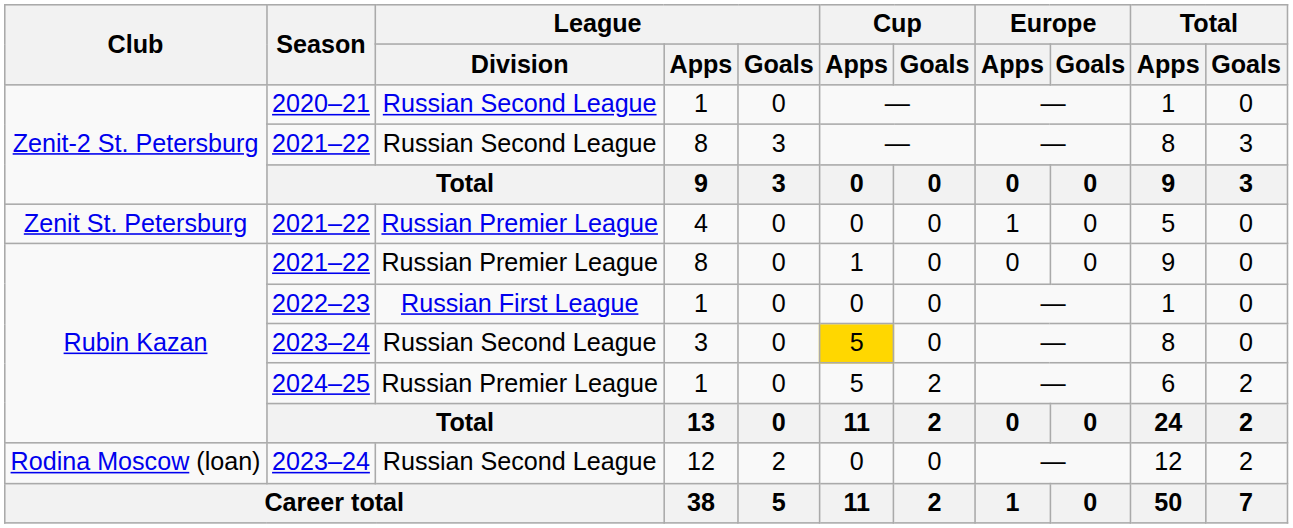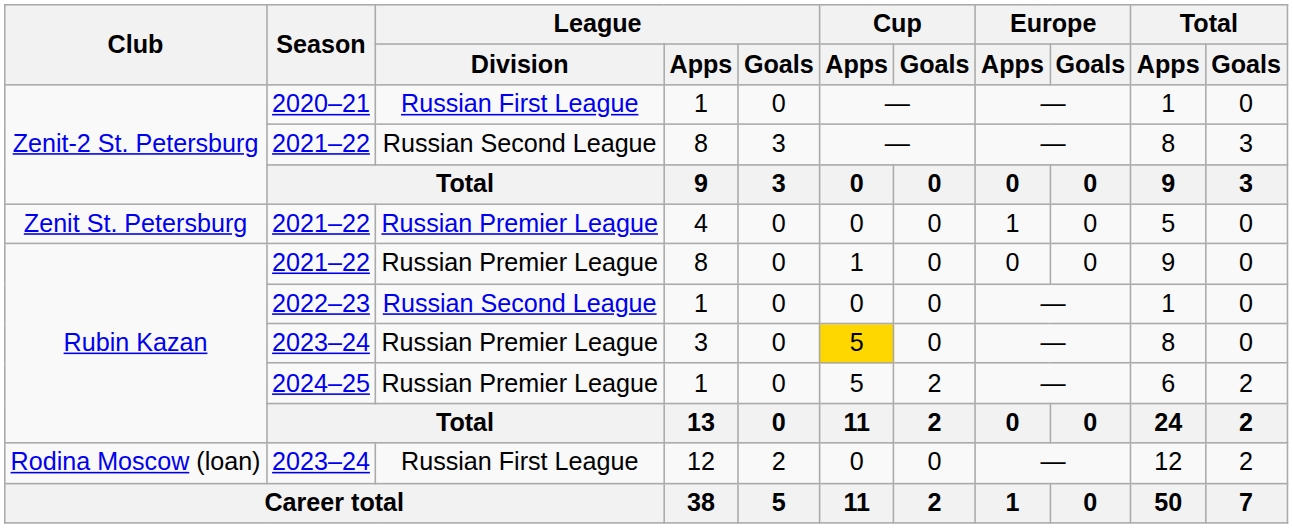 <table class="wikitable" style="text-align: center;">
 <tr>
 <th rowspan="2">Club</th>
 <th rowspan="2">Season</th>
 <th colspan="3">League</th>
 <th colspan="2">Cup</th>
 <th colspan="2">Europe</th>
 <th colspan="2">Total</th>
 </tr>
 <tr>
 <th>Division</th>
 <th>Apps</th>
 <th>Goals</th>
 <th>Apps</th>
 <th>Goals</th>
 <th>Apps</th>
 <th>Goals</th>
 <th>Apps</th>
 <th>Goals</th>
 </tr>
 <tr>
 <td rowspan="3"><a href='#'>Zenit-2 St. Petersburg</a></td>
 <td><a href='#'>2020–21</a></td>
-<td><a href='#'>Russian Second League</a></td>
+<td><a href='#'>Russian First League</a></td>
 <td>1</td>
 <td>0</td>
 <td colspan="2">—</td>
 <td colspan="2">—</td>
 <td>1</td>
 <td>0</td>
 </tr>
 <tr>
 <td><a href='#'>2021–22</a></td>
 <td>Russian Second League</td>
 <td>8</td>
 <td>3</td>
 <td colspan="2">—</td>
 <td colspan="2">—</td>
 <td>8</td>
 <td>3</td>
 </tr>
 <tr>
 <th colspan=2>Total</th>
 <th>9</th>
 <th>3</th>
 <th>0</th>
 <th>0</th>
 <th>0</th>
 <th>0</th>
 <th>9</th>
 <th>3</th>
 </tr>
 <tr>
 <td><a href='#'>Zenit St. Petersburg</a></td>
 <td><a href='#'>2021–22</a></td>
 <td><a href='#'>Russian Premier League</a></td>
 <td>4</td>
 <td>0</td>
 <td>0</td>
 <td>0</td>
 <td>1</td>
 <td>0</td>
 <td>5</td>
 <td>0</td>
 </tr>
 <tr>
 <td rowspan="5"><a href='#'>Rubin Kazan</a></td>
 <td><a href='#'>2021–22</a></td>
 <td>Russian Premier League</td>
 <td>8</td>
 <td>0</td>
 <td>1</td>
 <td>0</td>
 <td>0</td>
 <td>0</td>
 <td>9</td>
 <td>0</td>
 </tr>
 <tr>
 <td><a href='#'>2022–23</a></td>
-<td><a href='#'>Russian First League</a></td>
+<td><a href='#'>Russian Second League</a></td>
 <td>1</td>
 <td>0</td>
 <td>0</td>
 <td>0</td>
 <td colspan="2">—</td>
 <td>1</td>
 <td>0</td>
 </tr>
 <tr>
 <td><a href='#'>2023–24</a></td>
-<td>Russian Second League</td>
+<td>Russian Premier League</td>
 <td>3</td>
 <td>0</td>
 <td style="background: gold;">5</td>
 <td>0</td>
 <td colspan="2">—</td>
 <td>8</td>
 <td>0</td>
 </tr>
 <tr>
 <td><a href='#'>2024–25</a></td>
 <td>Russian Premier League</td>
 <td>1</td>
 <td>0</td>
 <td>5</td>
 <td>2</td>
 <td colspan="2">—</td>
 <td>6</td>
 <td>2</td>
 </tr>
 <tr>
 <th colspan="2">Total</th>
 <th>13</th>
 <th>0</th>
 <th>11</th>
 <th>2</th>
 <th>0</th>
 <th>0</th>
 <th>24</th>
 <th>2</th>
 </tr>
 <tr>
 <td><a href='#'>Rodina Moscow</a> (loan)</td>
 <td><a href='#'>2023–24</a></td>
-<td>Russian Second League</td>
+<td>Russian First League</td>
 <td>12</td>
 <td>2</td>
 <td>0</td>
 <td>0</td>
 <td colspan="2">—</td>
 <td>12</td>
 <td>2</td>
 </tr>
 <tr>
 <th colspan="3">Career total</th>
 <th>38</th>
 <th>5</th>
 <th>11</th>
 <th>2</th>
 <th>1</th>
 <th>0</th>
 <th>50</th>
 <th>7</th>
 </tr>
 </table>
